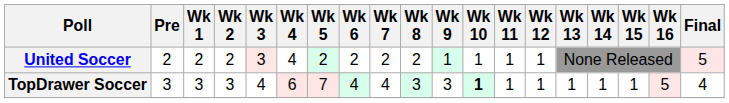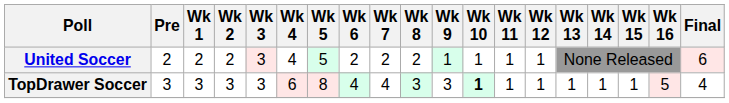 <table class="wikitable" style="white-space:nowrap;text-align:center;">
 <tr>
 <th>Poll</th>
 <th>Pre</th>
 <th>Wk<br>1</th>
 <th>Wk<br>2</th>
 <th>Wk<br>3</th>
 <th>Wk<br>4</th>
 <th>Wk<br>5</th>
 <th>Wk<br>6</th>
 <th>Wk<br>7</th>
 <th>Wk<br>8</th>
 <th>Wk<br>9</th>
 <th>Wk<br>10</th>
 <th>Wk<br>11</th>
 <th>Wk<br>12</th>
 <th>Wk<br>13</th>
 <th>Wk<br>14</th>
 <th>Wk<br>15</th>
 <th>Wk<br>16</th>
 <th>Final<br></th>
 </tr>
 <tr>
 <th><a href='#'>United Soccer</a></th>
 <td style="background:#FFFFFF;">2</td>
 <td style="background:#FFFFFF;">2</td>
 <td style="background:#FFFFFF;">2</td>
 <td style="background:#FFE6E6;">3</td>
 <td style="background:#FFFFFF;">4</td>
-<td style="background:#D8FFEB;">2</td>
+<td style="background:#D8FFEB;">5</td>
 <td style="background:#FFFFFF;">2</td>
 <td style="background:#FFFFFF;">2</td>
 <td style="background:#FFFFFF;">2</td>
 <td style="background:#D8FFEB;">1</td>
 <td style="background:#FFFFFF;">1</td>
 <td style="background:#FFFFFF;">1</td>
 <td style="background:#FFFFFF;">1</td>
 <td colspan=4 style="background:#999;">None Released</td>
-<td style="background:#FFE6E6;">5</td>
+<td style="background:#FFE6E6;">6</td>
 </tr>
 <tr>
 <th>TopDrawer Soccer </th>
 <td style="background:#FFFFFF;">3</td>
 <td style="background:#FFFFFF;">3</td>
 <td style="background:#FFFFFF;">3</td>
-<td style="background:#FFFFFF;">4</td>
+<td style="background:#FFFFFF;">3</td>
 <td style="background:#FFE6E6;">6</td>
-<td style="background:#FFE6E6;">7</td>
+<td style="background:#FFE6E6;">8</td>
 <td style="background:#D8FFEB;">4</td>
 <td style="background:#FFFFFF;">4</td>
 <td style="background:#D8FFEB;">3</td>
 <td style="background:#FFFFFF;">3</td>
 <td style="background:#D8FFEB;"><strong>1</strong></td>
 <td style="background:#FFFFFF;">1</td>
 <td style="background:#FFFFFF;">1</td>
 <td style="background:#FFFFFF;">1</td>
 <td style="background:#FFFFFF;">1</td>
 <td style="background:#FFFFFF;">1</td>
 <td style="background:#FFE6E6;">5</td>
 <td style="background:#FFFFFF;">4</td>
 </tr>
 <tr>
 </tr>
 </table>
